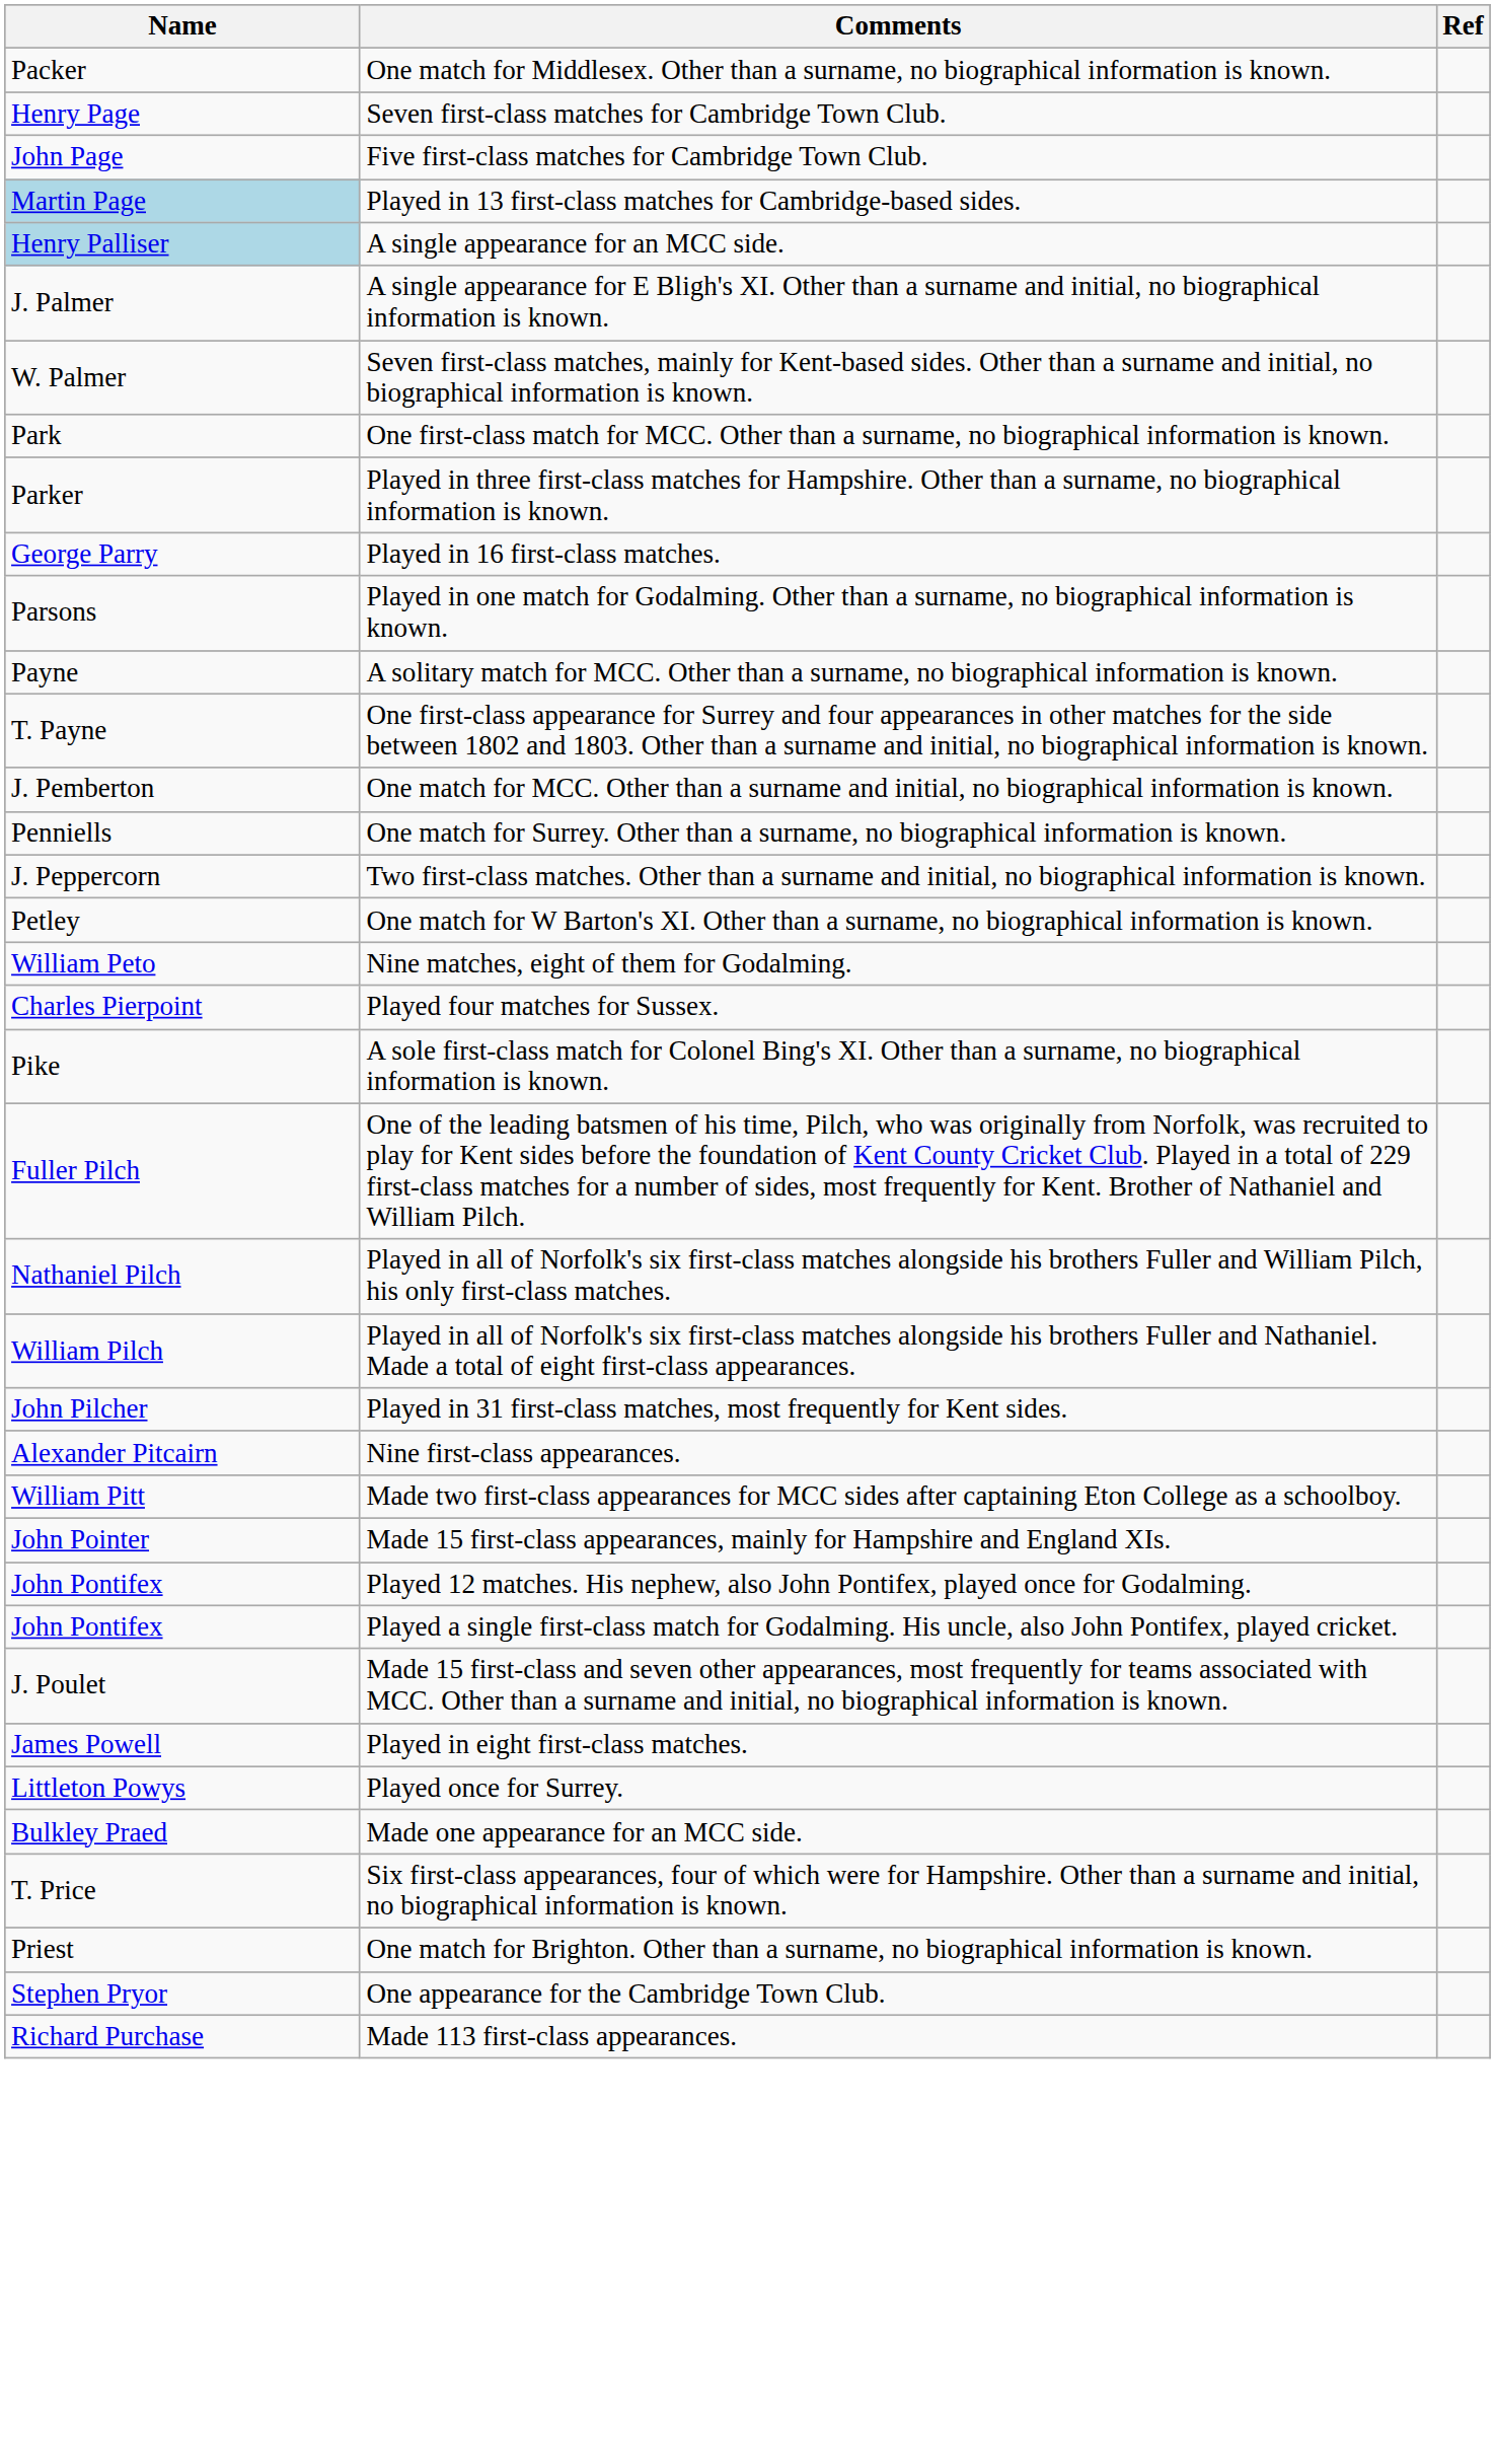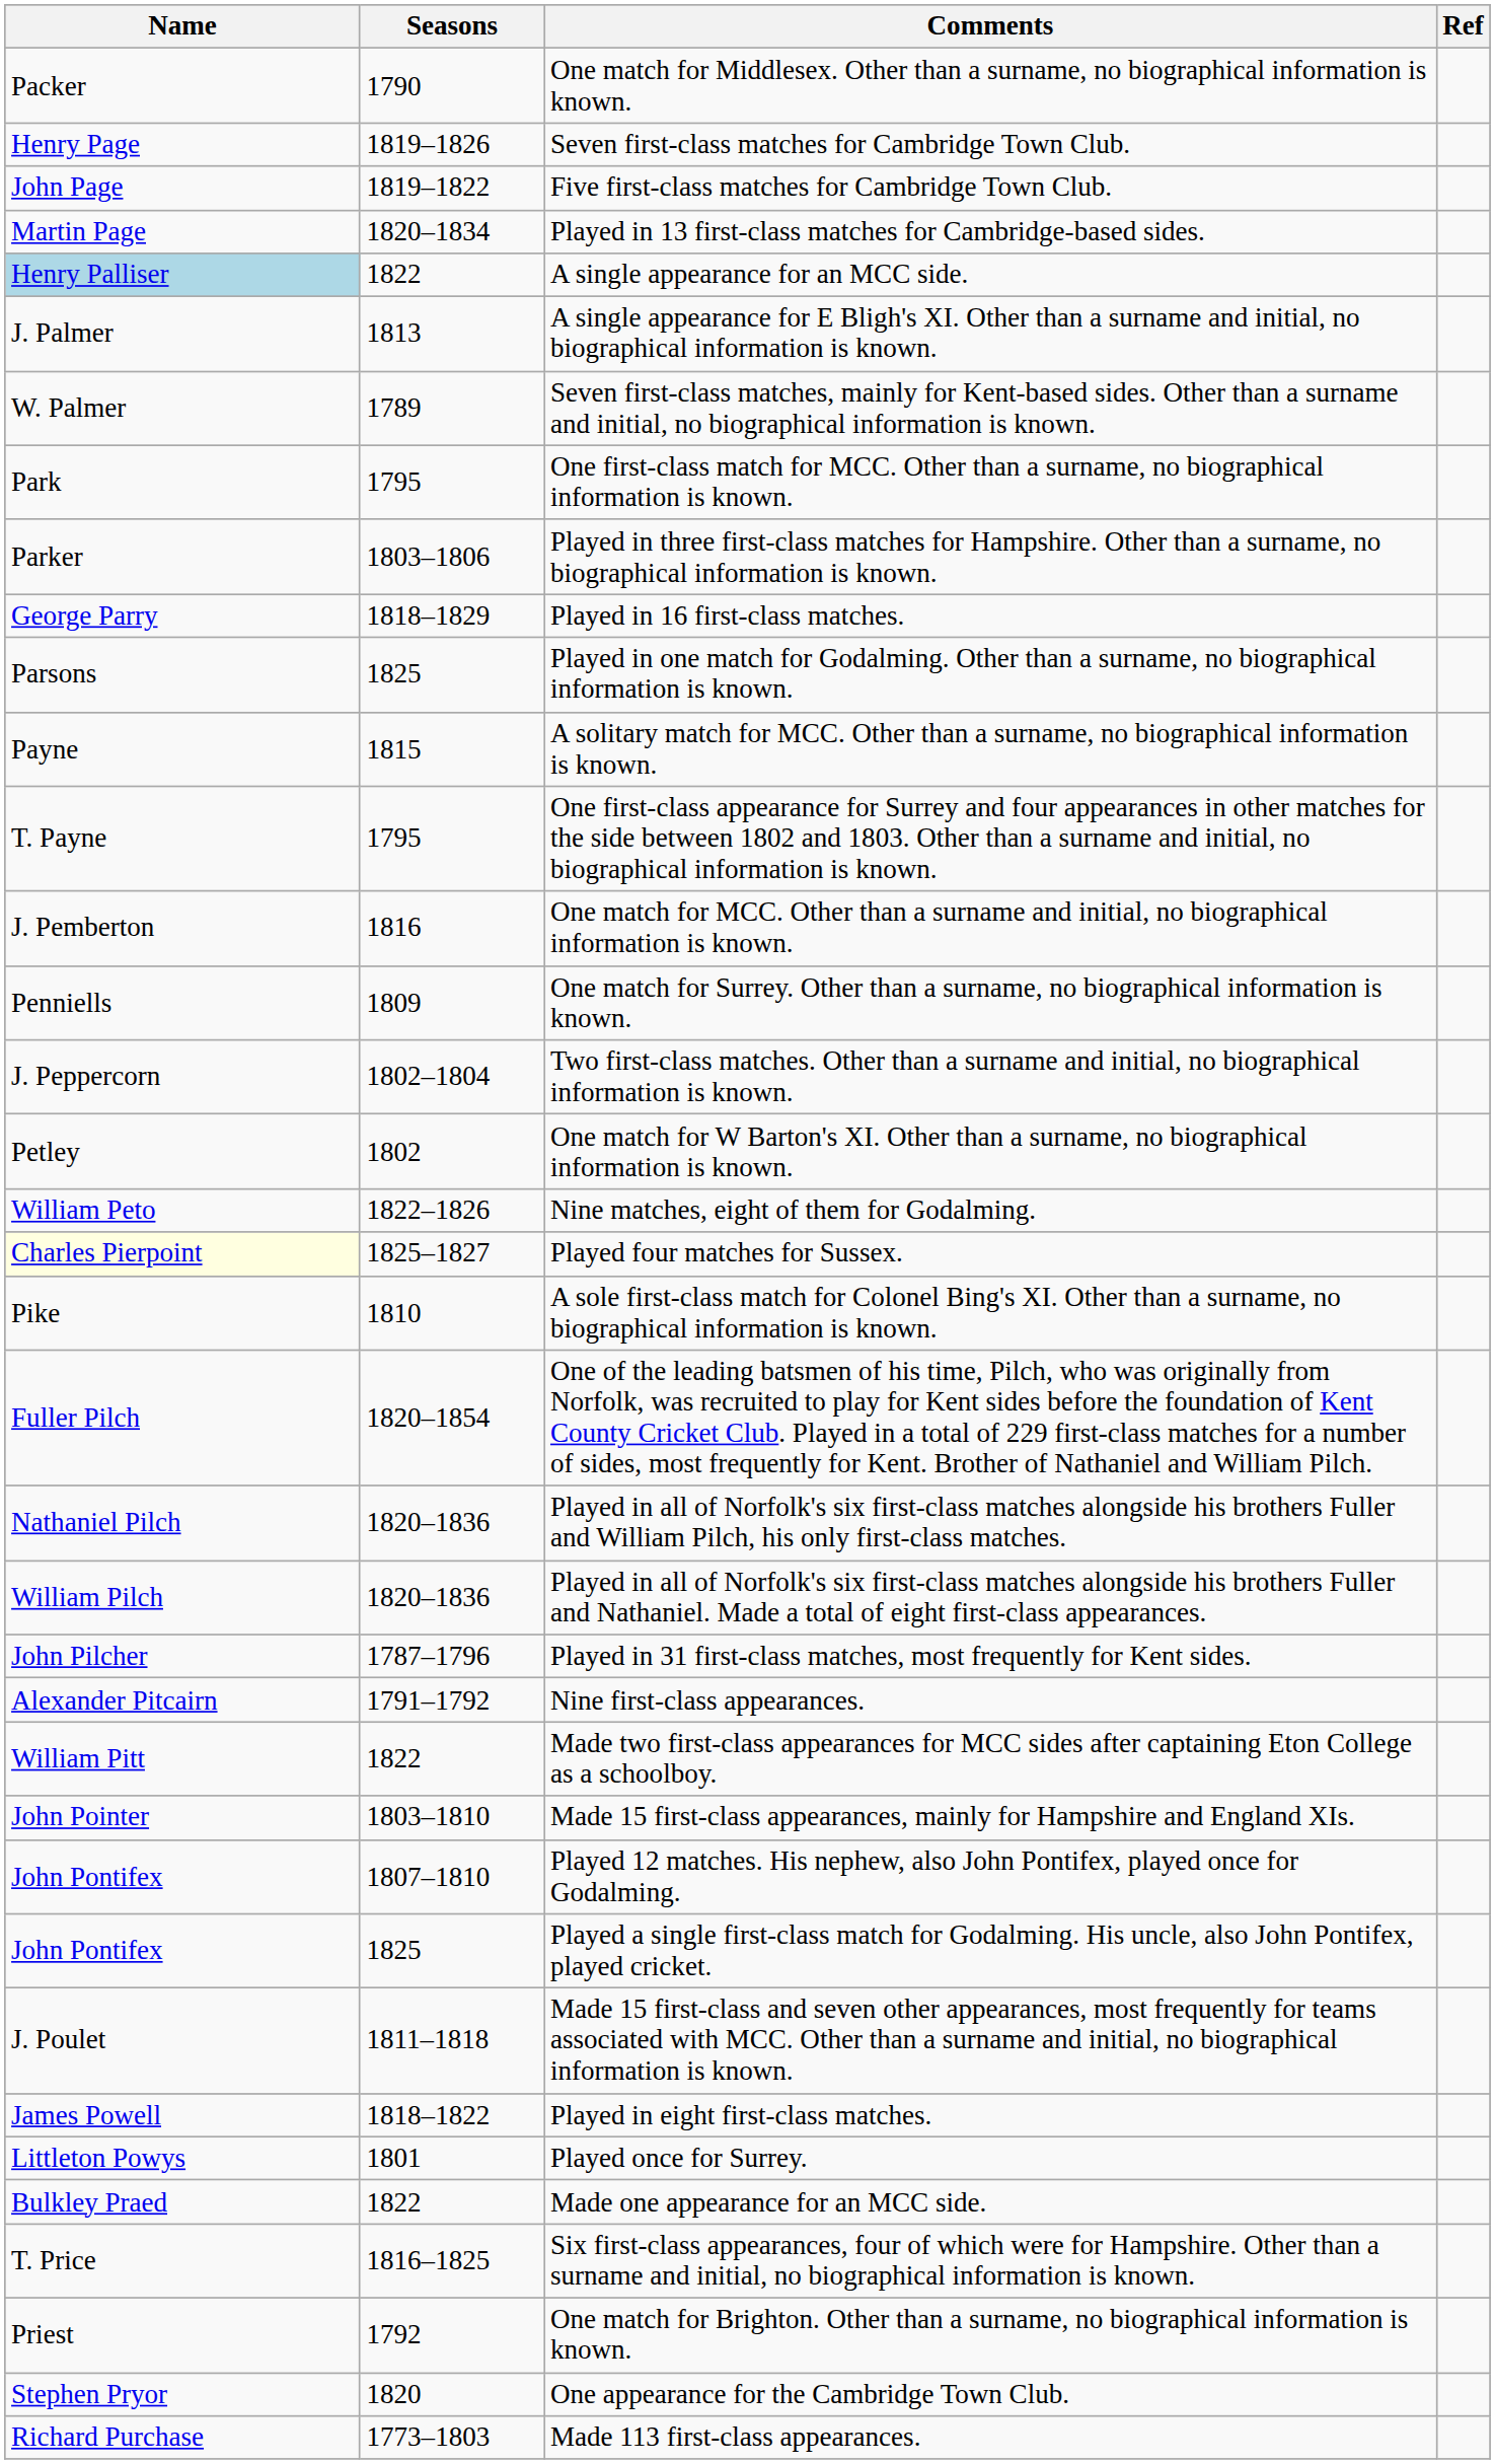 <table class="wikitable">
 <tr>
 <th style="width:200px">Name</th>
+<th style="width: 100px">Seasons</th>
 <th>Comments</th>
 <th>Ref</th>
 </tr>
 <tr>
 <td>Packer</td>
+<td>1790</td>
 <td>One match for Middlesex. Other than a surname, no biographical information is known.</td>
 <td></td>
 </tr>
 <tr>
 <td><a href='#'>Henry Page</a></td>
+<td>1819–1826</td>
 <td>Seven first-class matches for Cambridge Town Club.</td>
 <td></td>
 </tr>
 <tr>
 <td><a href='#'>John Page</a></td>
+<td>1819–1822</td>
 <td>Five first-class matches for Cambridge Town Club.</td>
 <td></td>
 </tr>
 <tr>
-<td style="background: lightblue;"><a href='#'>Martin Page</a></td>
+<td><a href='#'>Martin Page</a></td>
+<td>1820–1834</td>
 <td>Played in 13 first-class matches for Cambridge-based sides.</td>
 <td></td>
 </tr>
 <tr>
 <td style="background: lightblue;"><a href='#'>Henry Palliser</a></td>
+<td>1822</td>
 <td>A single appearance for an MCC side.</td>
 <td></td>
 </tr>
 <tr>
 <td>J. Palmer</td>
+<td>1813</td>
 <td>A single appearance for E Bligh's XI. Other than a surname and initial, no biographical information is known.</td>
 <td></td>
 </tr>
 <tr>
 <td>W. Palmer</td>
+<td>1789</td>
 <td>Seven first-class matches, mainly for Kent-based sides. Other than a surname and initial, no biographical information is known.</td>
 <td></td>
 </tr>
 <tr>
 <td>Park</td>
+<td>1795</td>
 <td>One first-class match for MCC. Other than a surname, no biographical information is known.</td>
 <td></td>
 </tr>
 <tr>
 <td>Parker</td>
+<td>1803–1806</td>
 <td>Played in three first-class matches for Hampshire. Other than a surname, no biographical information is known.</td>
 <td></td>
 </tr>
 <tr>
 <td><a href='#'>George Parry</a></td>
+<td>1818–1829</td>
 <td>Played in 16 first-class matches.</td>
 <td></td>
 </tr>
 <tr>
 <td>Parsons</td>
+<td>1825</td>
 <td>Played in one match for Godalming. Other than a surname, no biographical information is known.</td>
 <td></td>
 </tr>
 <tr>
 <td>Payne</td>
+<td>1815</td>
 <td>A solitary match for MCC. Other than a surname, no biographical information is known.</td>
 <td></td>
 </tr>
 <tr>
 <td>T. Payne</td>
+<td>1795</td>
 <td>One first-class appearance for Surrey and four appearances in other matches for the side between 1802 and 1803. Other than a surname and initial, no biographical information is known.</td>
 <td></td>
 </tr>
 <tr>
 <td>J. Pemberton</td>
+<td>1816</td>
 <td>One match for MCC. Other than a surname and initial, no biographical information is known.</td>
 <td></td>
 </tr>
 <tr>
 <td>Penniells</td>
+<td>1809</td>
 <td>One match for Surrey. Other than a surname, no biographical information is known.</td>
 <td></td>
 </tr>
 <tr>
 <td>J. Peppercorn</td>
+<td>1802–1804</td>
 <td>Two first-class matches. Other than a surname and initial, no biographical information is known.</td>
 <td></td>
 </tr>
 <tr>
 <td>Petley</td>
+<td>1802</td>
 <td>One match for W Barton's XI. Other than a surname, no biographical information is known.</td>
 <td></td>
 </tr>
 <tr>
 <td><a href='#'>William Peto</a></td>
+<td>1822–1826</td>
 <td>Nine matches, eight of them for Godalming.</td>
 <td></td>
 </tr>
 <tr>
-<td><a href='#'>Charles Pierpoint</a></td>
+<td style="background: lightyellow;"><a href='#'>Charles Pierpoint</a></td>
+<td>1825–1827</td>
 <td>Played four matches for Sussex.</td>
 <td></td>
 </tr>
 <tr>
 <td>Pike</td>
+<td>1810</td>
 <td>A sole first-class match for Colonel Bing's XI. Other than a surname, no biographical information is known.</td>
 <td></td>
 </tr>
 <tr>
 <td><a href='#'>Fuller Pilch</a></td>
+<td>1820–1854</td>
 <td>One of the leading batsmen of his time, Pilch, who was originally from Norfolk, was recruited to play for Kent sides before the foundation of <a href='#'>Kent County Cricket Club</a>. Played in a total of 229 first-class matches for a number of sides, most frequently for Kent. Brother of Nathaniel and William Pilch.</td>
 <td></td>
 </tr>
 <tr>
 <td><a href='#'>Nathaniel Pilch</a></td>
+<td>1820–1836</td>
 <td>Played in all of Norfolk's six first-class matches alongside his brothers Fuller and William Pilch, his only first-class matches.</td>
 <td></td>
 </tr>
 <tr>
 <td><a href='#'>William Pilch</a></td>
+<td>1820–1836</td>
 <td>Played in all of Norfolk's six first-class matches alongside his brothers Fuller and Nathaniel. Made a total of eight first-class appearances.</td>
 <td></td>
 </tr>
 <tr>
 <td><a href='#'>John Pilcher</a></td>
+<td>1787–1796</td>
 <td>Played in 31 first-class matches, most frequently for Kent sides.</td>
 <td></td>
 </tr>
 <tr>
 <td><a href='#'>Alexander Pitcairn</a></td>
+<td>1791–1792</td>
 <td>Nine first-class appearances.</td>
 <td></td>
 </tr>
 <tr>
 <td><a href='#'>William Pitt</a></td>
+<td>1822</td>
 <td>Made two first-class appearances for MCC sides after captaining Eton College as a schoolboy.</td>
 <td></td>
 </tr>
 <tr>
 <td><a href='#'>John Pointer</a></td>
+<td>1803–1810</td>
 <td>Made 15 first-class appearances, mainly for Hampshire and England XIs.</td>
 <td></td>
 </tr>
 <tr>
 <td><a href='#'>John Pontifex</a></td>
+<td>1807–1810</td>
 <td>Played 12 matches. His nephew, also John Pontifex, played once for Godalming.</td>
 <td></td>
 </tr>
 <tr>
 <td><a href='#'>John Pontifex</a></td>
+<td>1825</td>
 <td>Played a single first-class match for Godalming. His uncle, also John Pontifex, played cricket.</td>
 <td></td>
 </tr>
 <tr>
 <td>J. Poulet</td>
+<td>1811–1818</td>
 <td>Made 15 first-class and seven other appearances, most frequently for teams associated with MCC. Other than a surname and initial, no biographical information is known.</td>
 <td></td>
 </tr>
 <tr>
 <td><a href='#'>James Powell</a></td>
+<td>1818–1822</td>
 <td>Played in eight first-class matches.</td>
 <td></td>
 </tr>
 <tr>
 <td><a href='#'>Littleton Powys</a></td>
+<td>1801</td>
 <td>Played once for Surrey.</td>
 <td></td>
 </tr>
 <tr>
 <td><a href='#'>Bulkley Praed</a></td>
+<td>1822</td>
 <td>Made one appearance for an MCC side.</td>
 <td></td>
 </tr>
 <tr>
 <td>T. Price</td>
+<td>1816–1825</td>
 <td>Six first-class appearances, four of which were for Hampshire. Other than a surname and initial, no biographical information is known.</td>
 <td></td>
 </tr>
 <tr>
 <td>Priest</td>
+<td>1792</td>
 <td>One match for Brighton. Other than a surname, no biographical information is known.</td>
 <td></td>
 </tr>
 <tr>
 <td><a href='#'>Stephen Pryor</a></td>
+<td>1820</td>
 <td>One appearance for the Cambridge Town Club.</td>
 <td></td>
 </tr>
 <tr>
 <td><a href='#'>Richard Purchase</a></td>
+<td>1773–1803</td>
 <td>Made 113 first-class appearances.</td>
 <td></td>
 </tr>
 </table>
